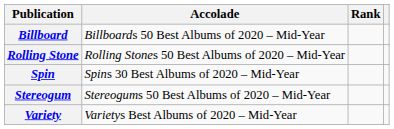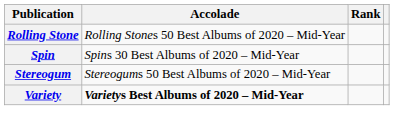 <table class="wikitable sortable plainrowheaders">
 <tr>
 <th scope="col">Publication</th>
 <th scope="col">Accolade</th>
 <th scope="col">Rank</th>
 <th scope="col" class="unsortable"></th>
-</tr>
-<tr>
-<th scope="row"><em><a href='#'>Billboard</a></em></th>
-<td><em>Billboard</em>s 50 Best Albums of 2020 – Mid-Year</td>
-<td></td>
-<td></td>
 </tr>
 <tr>
 <th scope="row"><em><a href='#'>Rolling Stone</a></em></th>
 <td><em>Rolling Stone</em>s 50 Best Albums of 2020 – Mid-Year</td>
 <td></td>
 <td></td>
 </tr>
 <tr>
 <th scope="row"><em><a href='#'>Spin</a></em></th>
 <td><em>Spin</em>s 30 Best Albums of 2020 – Mid-Year</td>
 <td></td>
 <td></td>
 </tr>
 <tr>
 <th scope="row"><em><a href='#'>Stereogum</a></em></th>
 <td><em>Stereogum</em>s 50 Best Albums of 2020 – Mid-Year</td>
 <td></td>
 <td></td>
 </tr>
 <tr>
 <th scope="row"><em><a href='#'>Variety</a></em></th>
-<td><em>Variety</em>s Best Albums of 2020 – Mid-Year</td>
+<td><strong><em>Variety</em>s Best Albums of 2020 – Mid-Year</strong></td>
 <td></td>
 <td></td>
 </tr>
 </table>
